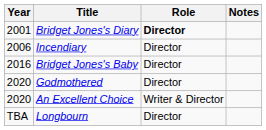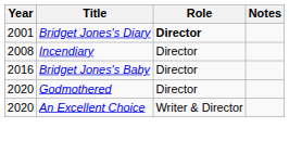 <table class="wikitable">
 <tr>
 <th>Year</th>
 <th>Title</th>
 <th>Role</th>
 <th>Notes</th>
 </tr>
 <tr>
 <td>2001</td>
 <td><em><a href='#'>Bridget Jones's Diary</a></em></td>
 <td><strong>Director</strong></td>
 <td></td>
 </tr>
 <tr>
-<td>2006</td>
+<td>2008</td>
 <td><em><a href='#'>Incendiary</a></em></td>
 <td>Director</td>
 <td></td>
 </tr>
 <tr>
 <td>2016</td>
 <td><em><a href='#'>Bridget Jones's Baby</a></em></td>
 <td>Director</td>
 <td></td>
 </tr>
 <tr>
 <td>2020</td>
 <td><em><a href='#'>Godmothered</a></em></td>
 <td>Director</td>
 <td></td>
 </tr>
 <tr>
 <td>2020</td>
 <td><em><a href='#'>An Excellent Choice</a></em></td>
 <td>Writer & Director</td>
 <td></td>
 </tr>
-<tr>
-<td>TBA</td>
-<td><em><a href='#'>Longbourn</a></em></td>
-<td>Director</td>
-<td></td>
-</tr>
 </table>
